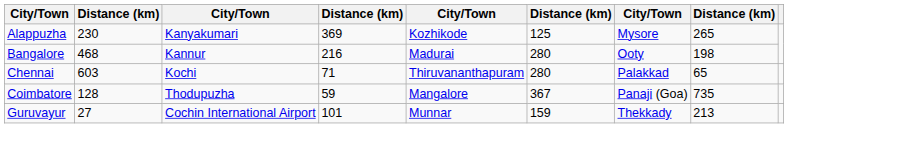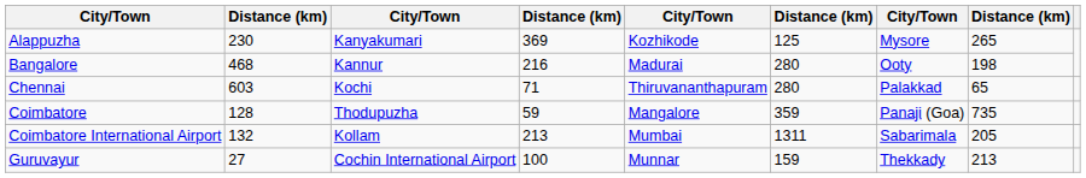 <table class="wikitable" border="1" |>
 <tr>
 <th>City/Town</th>
 <th>Distance (km)</th>
 <th>City/Town</th>
 <th>Distance (km)</th>
 <th>City/Town</th>
 <th>Distance (km)</th>
 <th>City/Town</th>
 <th>Distance (km)</th>
 <th></th>
 </tr>
 <tr>
 <td><a href='#'>Alappuzha</a></td>
 <td>230</td>
 <td><a href='#'>Kanyakumari</a></td>
 <td>369</td>
 <td><a href='#'>Kozhikode</a></td>
 <td>125</td>
 <td><a href='#'>Mysore</a></td>
 <td>265</td>
 </tr>
 <tr>
 <td><a href='#'>Bangalore</a></td>
 <td>468</td>
 <td><a href='#'>Kannur</a></td>
 <td>216</td>
 <td><a href='#'>Madurai</a></td>
 <td>280</td>
 <td><a href='#'>Ooty</a></td>
 <td>198</td>
 </tr>
 <tr>
 <td><a href='#'>Chennai</a></td>
 <td>603</td>
 <td><a href='#'>Kochi</a></td>
 <td>71</td>
 <td><a href='#'>Thiruvananthapuram</a></td>
 <td>280</td>
 <td><a href='#'>Palakkad</a></td>
 <td>65</td>
 <td></td>
 </tr>
 <tr>
 <td><a href='#'>Coimbatore</a></td>
 <td>128</td>
 <td><a href='#'>Thodupuzha</a></td>
 <td>59</td>
 <td><a href='#'>Mangalore</a></td>
-<td>367</td>
+<td>359</td>
 <td><a href='#'>Panaji</a> (Goa)</td>
 <td>735</td>
+<td></td>
+</tr>
+<tr>
+<td><a href='#'>Coimbatore International Airport</a></td>
+<td>132</td>
+<td><a href='#'>Kollam</a></td>
+<td>213</td>
+<td><a href='#'>Mumbai</a></td>
+<td>1311</td>
+<td><a href='#'>Sabarimala</a></td>
+<td>205</td>
 <td></td>
 </tr>
 <tr>
 <td><a href='#'>Guruvayur</a></td>
 <td>27</td>
 <td><a href='#'>Cochin International Airport</a></td>
-<td>101</td>
+<td>100</td>
 <td><a href='#'>Munnar</a></td>
 <td>159</td>
 <td><a href='#'>Thekkady</a></td>
 <td>213</td>
 <td></td>
 </tr>
 </table>
